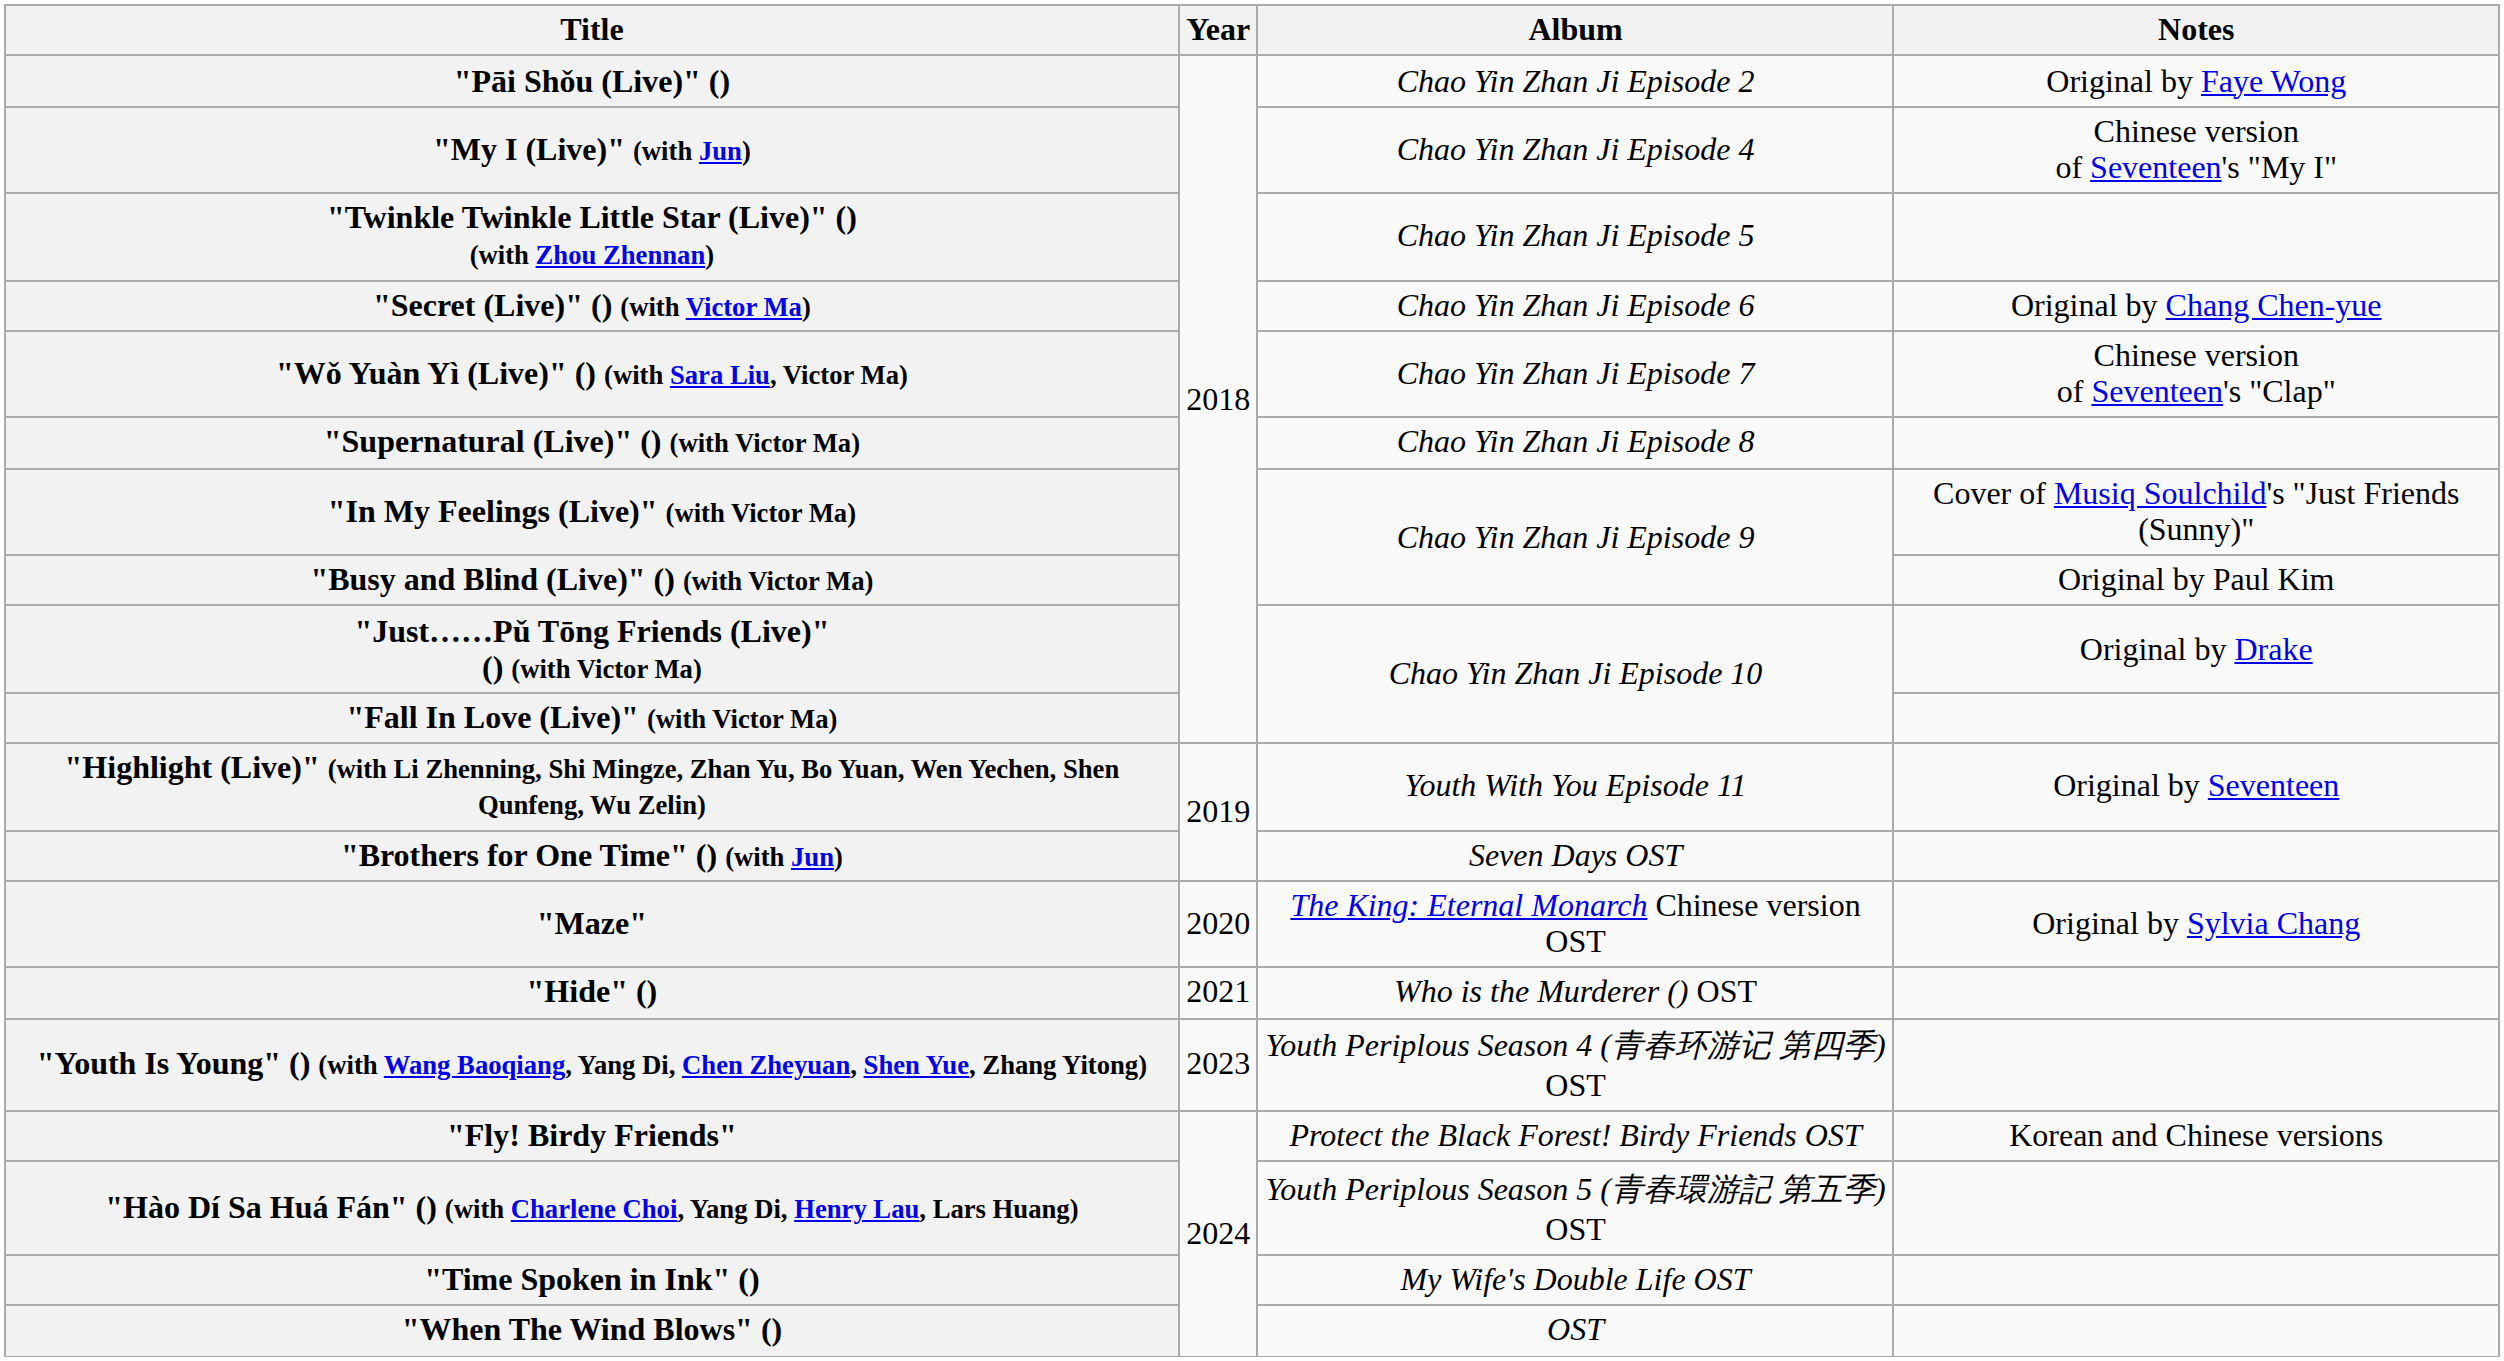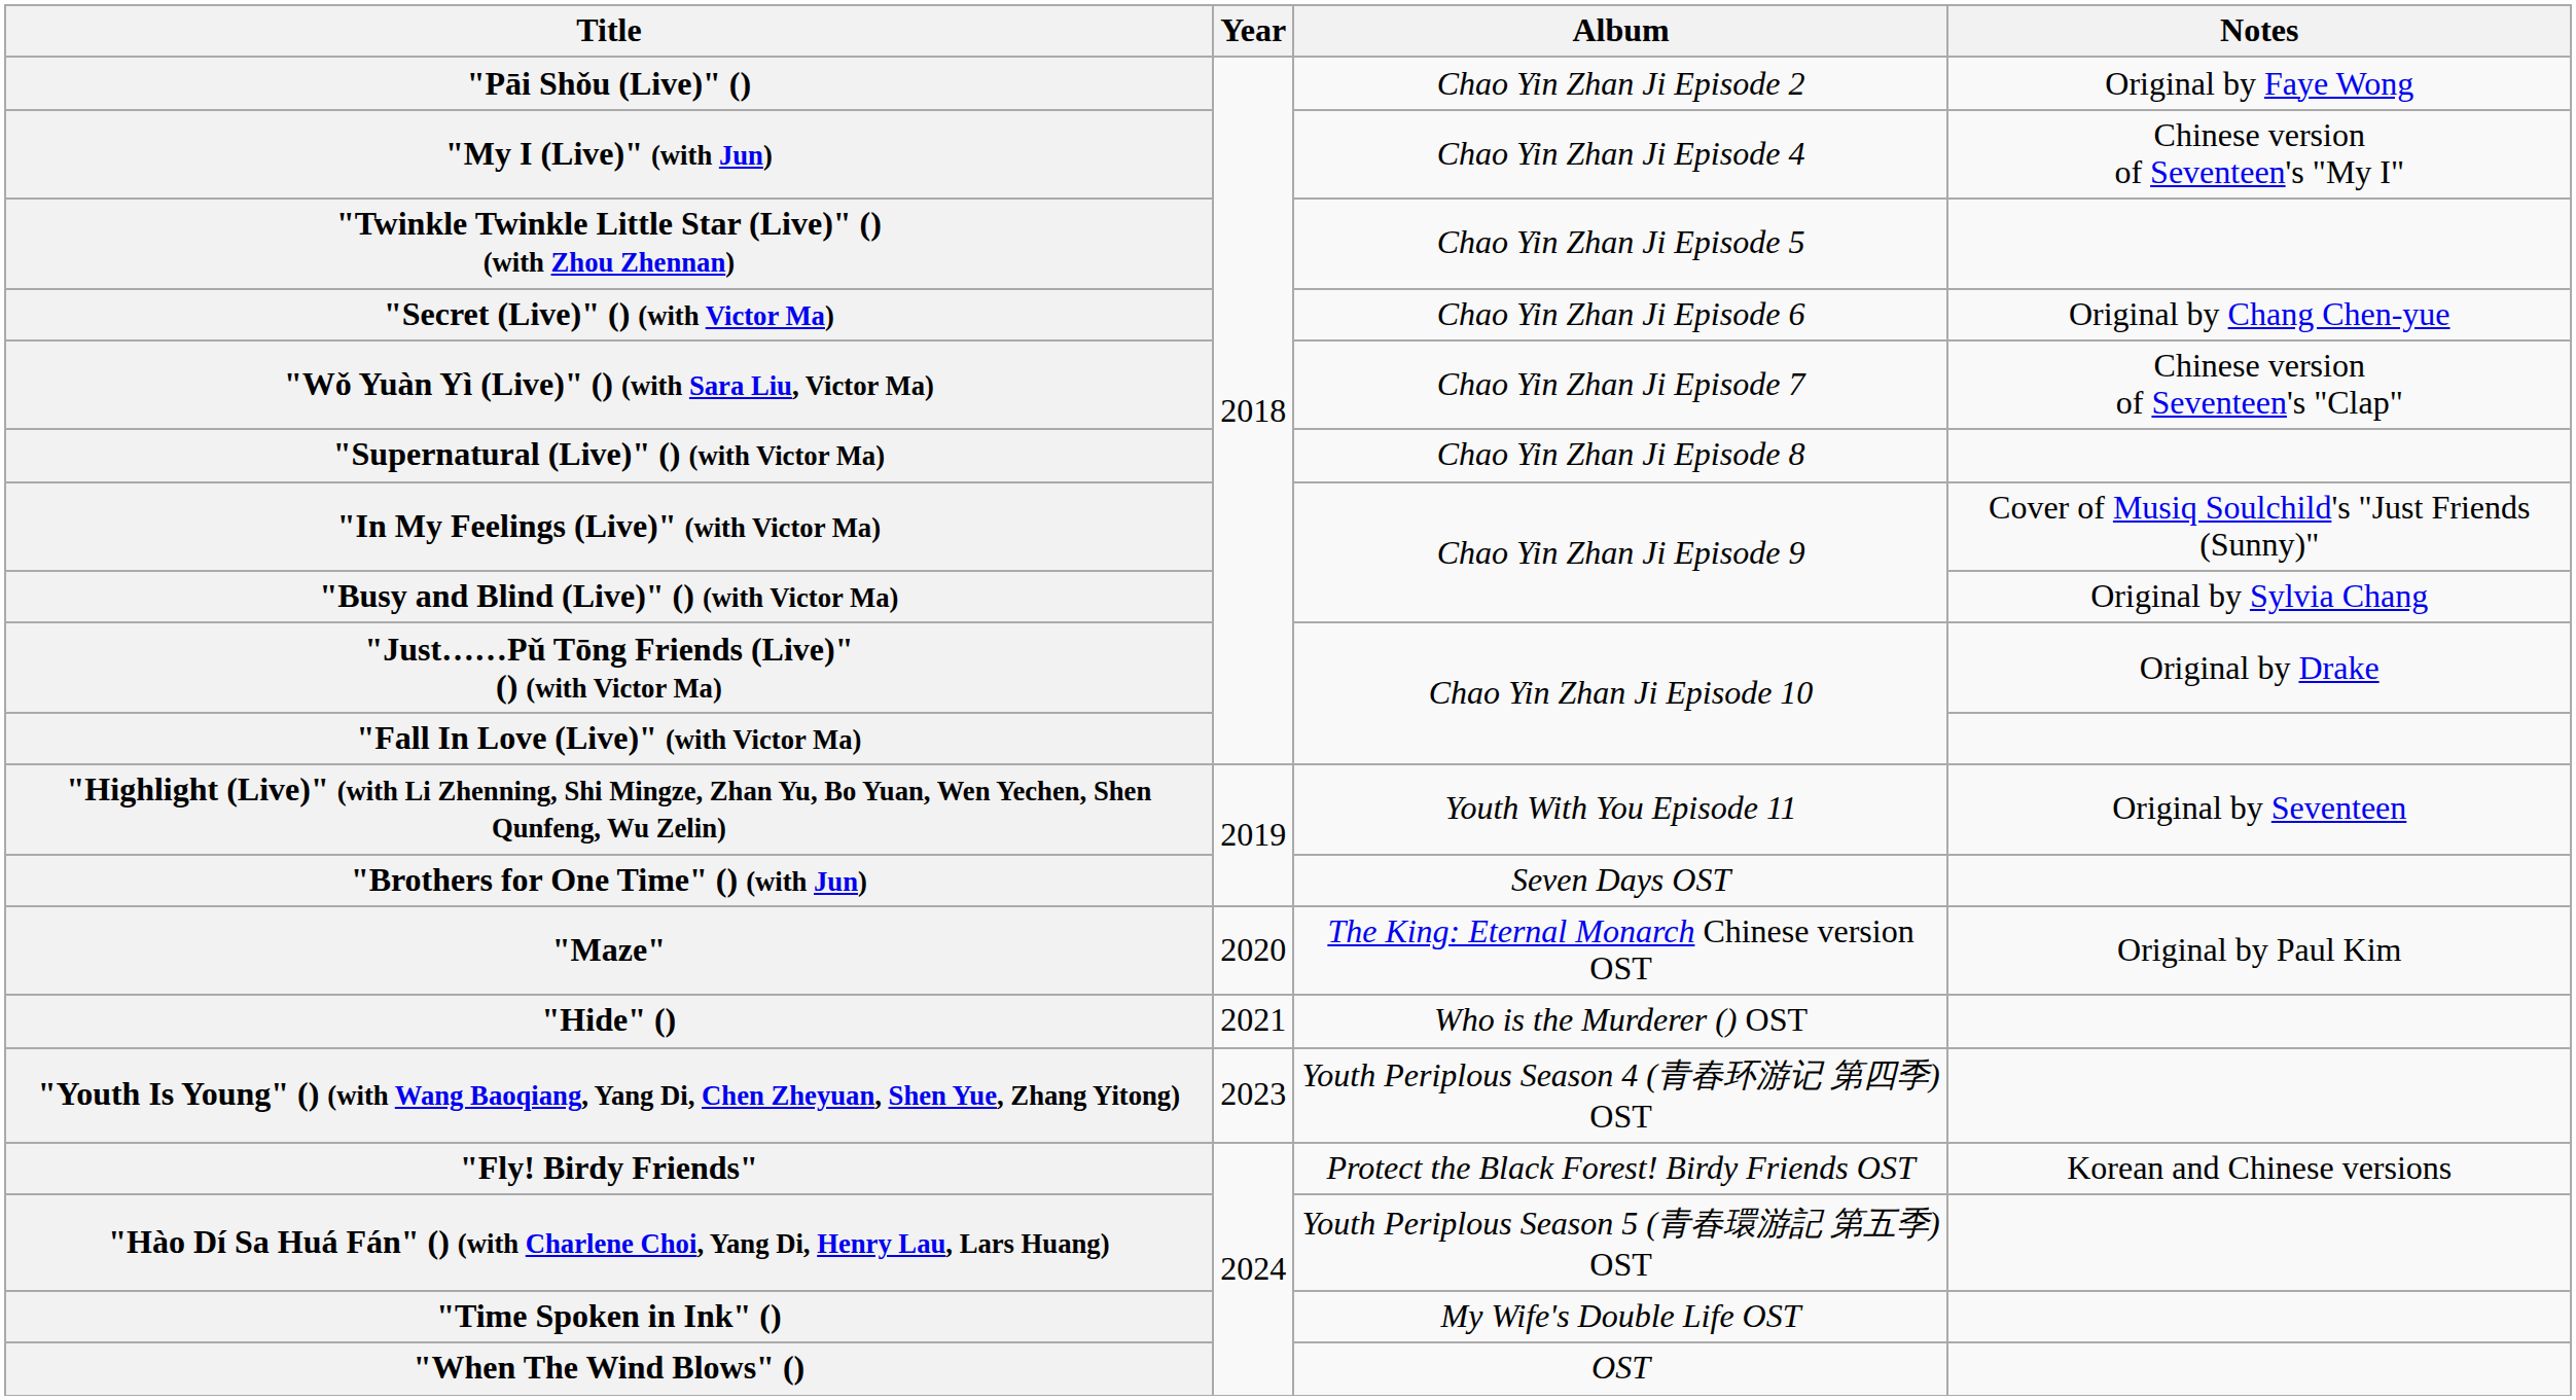 <table class="wikitable plainrowheaders" style="text-align:center;">
 <tr>
 <th scope="col">Title</th>
 <th scope="col">Year</th>
 <th scope="col">Album</th>
 <th>Notes</th>
 </tr>
 <tr>
 <th scope="row">"Pāi Shǒu (Live)" ()</th>
 <td rowspan="10">2018</td>
 <td><em>Chao Yin Zhan Ji Episode</em> <em>2</em></td>
 <td>Original by <a href='#'>Faye Wong</a></td>
 </tr>
 <tr>
 <th scope="row">"My I (Live)" <small>(with <a href='#'>Jun</a>)</small></th>
 <td><em>Chao Yin Zhan Ji Episode</em> <em>4</em></td>
 <td>Chinese version<br>of <a href='#'>Seventeen</a>'s "My I"</td>
 </tr>
 <tr>
 <th scope="row">"Twinkle Twinkle Little Star (Live)" ()<br><small>(with <a href='#'>Zhou Zhennan</a>)</small></th>
 <td><em>Chao Yin Zhan Ji Episode</em> <em>5</em></td>
 <td></td>
 </tr>
 <tr>
 <th scope="row">"Secret (Live)" () <small>(with <a href='#'>Victor Ma</a>)</small></th>
 <td><em>Chao Yin Zhan Ji Episode</em> <em>6</em></td>
 <td>Original by <a href='#'>Chang Chen-yue</a></td>
 </tr>
 <tr>
 <th scope="row">"Wǒ Yuàn Yì (Live)" () <small>(with <a href='#'>Sara Liu</a>, Victor Ma)</small></th>
 <td><em>Chao Yin Zhan Ji Episode</em> <em>7</em></td>
 <td>Chinese version<br>of <a href='#'>Seventeen</a>'s "Clap"</td>
 </tr>
 <tr>
 <th scope="row">"Supernatural (Live)" () <small>(with Victor Ma)</small></th>
 <td><em>Chao Yin Zhan Ji Episode</em> <em>8</em></td>
 <td></td>
 </tr>
 <tr>
 <th scope="row">"In My Feelings (Live)" <small>(with Victor Ma)</small></th>
 <td rowspan="2"><em>Chao Yin Zhan Ji Episode</em> <em>9</em></td>
 <td>Cover of <a href='#'>Musiq Soulchild</a>'s "Just Friends (Sunny)"</td>
 </tr>
 <tr>
 <th scope="row">"Busy and Blind (Live)" () <small>(with Victor Ma)</small></th>
-<td>Original by Paul Kim</td>
+<td>Original by <a href='#'>Sylvia Chang</a></td>
 </tr>
 <tr>
 <th scope="row">"Just……Pǔ Tōng Friends (Live)"<br>() <small>(with Victor Ma)</small></th>
 <td rowspan="2"><em>Chao Yin Zhan Ji Episode 10</em></td>
 <td>Original by <a href='#'>Drake</a></td>
 </tr>
 <tr>
 <th scope="row">"Fall In Love (Live)" <small>(with Victor Ma)</small></th>
 <td></td>
 </tr>
 <tr>
 <th scope="row">"Highlight (Live)" <small>(with Li Zhenning, Shi Mingze, Zhan Yu, Bo Yuan, Wen Yechen, Shen Qunfeng, Wu Zelin)</small></th>
 <td rowspan="2">2019</td>
 <td><em>Youth With You</em> <em>Episode 11</em></td>
 <td>Original by <a href='#'>Seventeen</a></td>
 </tr>
 <tr>
 <th scope="row">"Brothers for One Time" () <small>(with <a href='#'>Jun</a>)</small></th>
 <td><em>Seven Days OST</em></td>
 <td></td>
 </tr>
 <tr>
 <th scope="row">"Maze"</th>
 <td>2020</td>
 <td><em><a href='#'>The King: Eternal Monarch</a></em> Chinese version OST</td>
-<td>Original by <a href='#'>Sylvia Chang</a></td>
+<td>Original by Paul Kim</td>
 </tr>
 <tr>
 <th scope="row">"Hide" ()</th>
 <td>2021</td>
 <td><em>Who is the Murderer ()</em> OST</td>
 <td></td>
 </tr>
 <tr>
 <th scope="row">"Youth Is Young" () <small>(with <a href='#'>Wang Baoqiang</a>, Yang Di, <a href='#'>Chen Zheyuan</a>, <a href='#'>Shen Yue</a>, Zhang Yitong)</small></th>
 <td>2023</td>
 <td><em>Youth Periplous Season 4 (青春环游记 第四季)</em> OST</td>
 <td></td>
 </tr>
 <tr>
 <th scope="row">"Fly! Birdy Friends"</th>
 <td rowspan="4">2024</td>
 <td><em>Protect the Black Forest! Birdy Friends OST</em></td>
 <td>Korean and Chinese versions</td>
 </tr>
 <tr>
 <th scope="row">"Hào Dí Sa Huá Fán" () <small>(with <a href='#'>Charlene Choi</a>, Yang Di, <a href='#'>Henry Lau</a>, Lars Huang)</small></th>
 <td><em>Youth Periplous Season 5 (青春環游記 第五季)</em> OST</td>
 <td></td>
 </tr>
 <tr>
 <th scope="row">"Time Spoken in Ink" ()</th>
 <td><em>My Wife's Double Life OST</em></td>
 <td></td>
 </tr>
 <tr>
 <th scope="row">"When The Wind Blows" ()</th>
 <td><em> OST</em></td>
 <td></td>
 </tr>
 </table>
